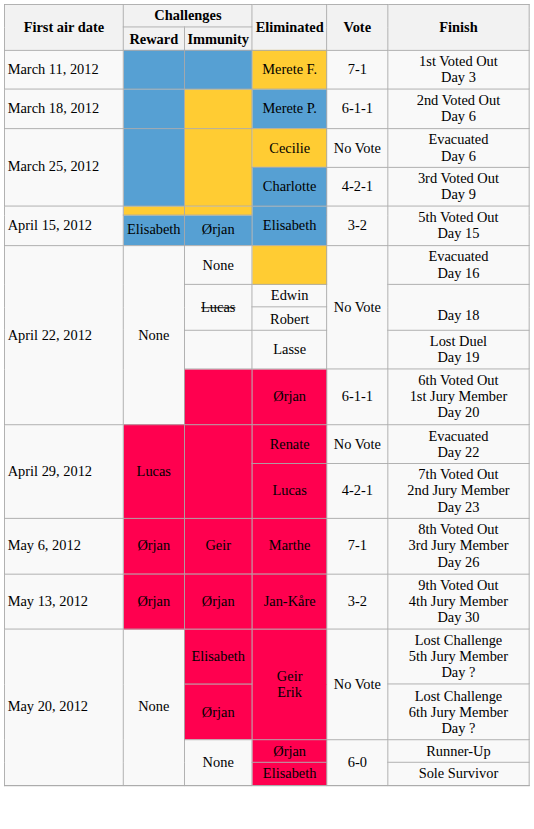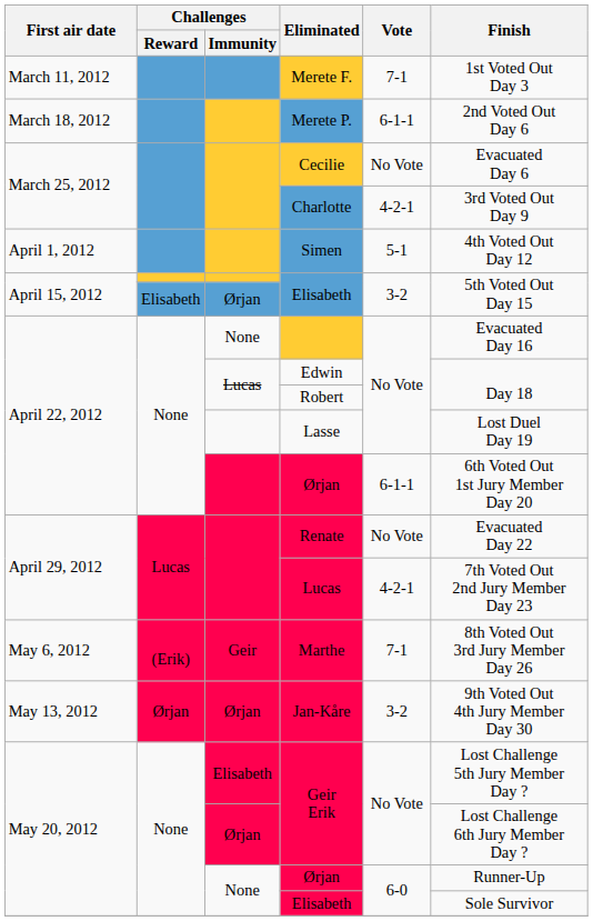 <table class="wikitable" style="margin:auto; text-align:center">
 <tr>
 <th rowspan=2 width="125">First air date</th>
 <th colspan=2>Challenges</th>
 <th rowspan=2 width="60">Eliminated</th>
 <th rowspan=2 width="60">Vote</th>
 <th rowspan=2 width="150">Finish</th>
 </tr>
 <tr>
 <th width="60" align="center">Reward</th>
 <th width="60" align="center">Immunity</th>
 </tr>
 <tr>
 <td align="left" rowspan=1>March 11, 2012</td>
 <td bgcolor="#56A0D3" align=center rowspan=1></td>
 <td bgcolor="#56A0D3" align=center rowspan=1></td>
 <td rowspan=1 align="center" bgcolor="#FFCC33">Merete F.</td>
 <td rowspan=1>7-1</td>
 <td rowspan=1>1st Voted Out<br>Day 3</td>
 </tr>
 <tr>
 <td align="left" rowspan=1>March 18, 2012</td>
 <td bgcolor="#56A0D3" align=center rowspan=1></td>
 <td bgcolor="#FFCC33" align=center rowspan=1></td>
 <td rowspan=1 align="center" bgcolor="#56A0D3">Merete P.</td>
 <td rowspan=1>6-1-1</td>
 <td rowspan=1>2nd Voted Out<br>Day 6</td>
 </tr>
 <tr>
 <td align="left" rowspan=2>March 25, 2012</td>
 <td bgcolor="#56A0D3" align=center rowspan=2></td>
 <td bgcolor="#FFCC33" align=center rowspan=2></td>
 <td rowspan=1 align="center" bgcolor="#FFCC33">Cecilie</td>
 <td rowspan=1>No Vote</td>
 <td rowspan=1>Evacuated<br>Day 6</td>
 </tr>
 <tr>
 <td rowspan=1 align="center" bgcolor="#56A0D3">Charlotte</td>
 <td rowspan=1>4-2-1</td>
 <td rowspan=1>3rd Voted Out<br>Day 9</td>
+</tr>
+<tr>
+<td align="left" rowspan=1>April 1, 2012</td>
+<td bgcolor="#56A0D3" align=center rowspan=1></td>
+<td bgcolor="#FFCC33" align=center rowspan=1></td>
+<td rowspan=1 align="center" bgcolor="#56A0D3">Simen</td>
+<td rowspan=1>5-1</td>
+<td rowspan=1>4th Voted Out<br>Day 12</td>
 </tr>
 <tr>
 <td align="left" rowspan=2>April 15, 2012</td>
 <td bgcolor="#FFCC33" align=center rowspan=1></td>
 <td bgcolor="#FFCC33" align=center rowspan=1></td>
 <td rowspan=2 align="center" bgcolor="#56A0D3">Elisabeth</td>
 <td rowspan=2>3-2</td>
 <td rowspan=2>5th Voted Out<br>Day 15</td>
 </tr>
 <tr>
 <td bgcolor="#56A0D3" align=center rowspan=1>Elisabeth</td>
 <td bgcolor="#56A0D3" align=center rowspan=1>Ørjan</td>
 </tr>
 <tr>
 <td align="left" rowspan=5>April 22, 2012</td>
 <td align=center rowspan=5>None</td>
 <td align=center rowspan=1>None</td>
 <td rowspan=1 align="center" bgcolor="#FFCC33"></td>
 <td rowspan=4>No Vote</td>
 <td rowspan=1>Evacuated<br>Day 16</td>
 </tr>
 <tr>
 <td align="center" rowspan=2><s>Lucas</s></td>
 <td align="center" rowspan=1>Edwin</td>
 <td rowspan=2><br>Day 18</td>
 </tr>
 <tr>
 <td align="center" rowspan=1>Robert</td>
 </tr>
 <tr>
 <td align="center" rowspan=1></td>
 <td align="center" rowspan=1>Lasse</td>
 <td rowspan=1>Lost Duel<br>Day 19</td>
 </tr>
 <tr>
 <td bgcolor="#FF004F" rowspan=1></td>
 <td rowspan=1 align="center" bgcolor="#FF004F">Ørjan</td>
 <td rowspan=1>6-1-1</td>
 <td rowspan=1>6th Voted Out<br>1st Jury Member<br>Day 20</td>
 </tr>
 <tr>
 <td align="left" rowspan=2>April 29, 2012</td>
 <td bgcolor="#FF004F" align=center rowspan=2>Lucas</td>
 <td bgcolor="#FF004F" rowspan=2></td>
 <td rowspan=1 align="center" bgcolor="#FF004F">Renate</td>
 <td rowspan=1>No Vote</td>
 <td rowspan=1>Evacuated<br>Day 22</td>
 </tr>
 <tr>
 <td rowspan=1 align="center" bgcolor="#FF004F">Lucas</td>
 <td rowspan=1>4-2-1</td>
 <td rowspan=1>7th Voted Out<br>2nd Jury Member<br>Day 23</td>
 </tr>
 <tr>
 <td align="left" rowspan=1>May 6, 2012</td>
-<td bgcolor="#FF004F" rowspan=1>Ørjan</td>
+<td bgcolor="#FF004F" rowspan=1><s></s><br>(Erik)</td>
 <td bgcolor="#FF004F" rowspan=1>Geir</td>
 <td rowspan=1 align="center" bgcolor="#FF004F">Marthe</td>
 <td rowspan=1>7-1</td>
 <td rowspan=1>8th Voted Out<br>3rd Jury Member<br>Day 26</td>
 </tr>
 <tr>
 <td align="left" rowspan=1>May 13, 2012</td>
 <td bgcolor="#FF004F" rowspan=1>Ørjan</td>
 <td bgcolor="#FF004F" rowspan=1>Ørjan</td>
 <td rowspan=1 align="center" bgcolor="#FF004F">Jan-Kåre</td>
 <td rowspan=1>3-2</td>
 <td rowspan=1>9th Voted Out<br>4th Jury Member<br>Day 30</td>
 </tr>
 <tr>
 <td align="left" rowspan=4>May 20, 2012</td>
 <td align=center rowspan=4>None</td>
 <td bgcolor="#FF004F" align=center>Elisabeth</td>
 <td bgcolor="#FF004F" align=center rowspan=2>Geir<br>Erik</td>
 <td rowspan=2>No Vote</td>
 <td>Lost Challenge<br>5th Jury Member<br>Day ?</td>
 </tr>
 <tr>
 <td bgcolor="#FF004F" align=center>Ørjan</td>
 <td>Lost Challenge<br>6th Jury Member<br>Day ?</td>
 </tr>
 <tr>
 <td rowspan=2 align=center>None</td>
 <td bgcolor="#FF004F" align=center>Ørjan</td>
 <td rowspan=2>6-0</td>
 <td>Runner-Up</td>
 </tr>
 <tr>
 <td bgcolor="#FF004F" align=center>Elisabeth</td>
 <td>Sole Survivor</td>
 </tr>
 <tr>
 </tr>
 </table>
